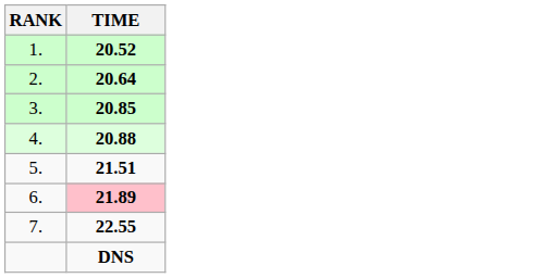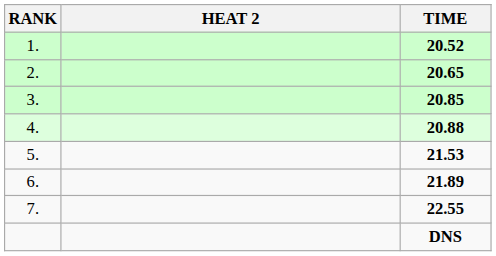 <table class="wikitable" style="border-collapse: collapse; font-size: 90%;">
 <tr>
 <th>RANK</th>
+<th style="width: 20em">HEAT 2</th>
 <th style="width: 5em">TIME</th>
 </tr>
 <tr style="background:#ccffcc;">
 <td align="center">1.</td>
+<td></td>
 <td align="center"><strong>20.52</strong></td>
 </tr>
 <tr style="background:#ccffcc;">
 <td align="center">2.</td>
-<td align="center"><strong>20.64</strong></td>
+<td></td>
+<td align="center"><strong>20.65</strong></td>
 </tr>
 <tr style="background:#ccffcc;">
 <td align="center">3.</td>
+<td></td>
 <td align="center"><strong>20.85</strong></td>
 </tr>
 <tr style="background:#ddffdd;">
 <td align="center">4.</td>
+<td></td>
 <td align="center"><strong>20.88</strong></td>
 </tr>
 <tr>
 <td align="center">5.</td>
-<td align="center"><strong>21.51</strong></td>
+<td></td>
+<td align="center"><strong>21.53</strong></td>
 </tr>
 <tr>
 <td align="center">6.</td>
-<td align="center" style="background: pink;"><strong>21.89</strong></td>
+<td></td>
+<td align="center"><strong>21.89</strong></td>
 </tr>
 <tr>
 <td align="center">7.</td>
+<td></td>
 <td align="center"><strong>22.55</strong></td>
 </tr>
 <tr>
 <td align="center"></td>
+<td></td>
 <td align="center"><strong>DNS</strong></td>
 </tr>
 </table>
